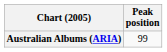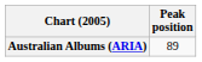 <table class="wikitable plainrowheaders">
 <tr>
 <th scope="col">Chart (2005)</th>
 <th scope="col">Peak<br>position</th>
 </tr>
 <tr>
 <th scope="row">Australian Albums (<a href='#'>ARIA</a>)</th>
-<td style="text-align:center;">99</td>
+<td style="text-align:center;">89</td>
 </tr>
 </table>
